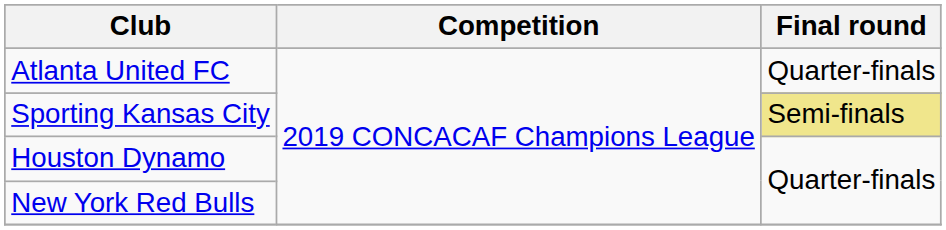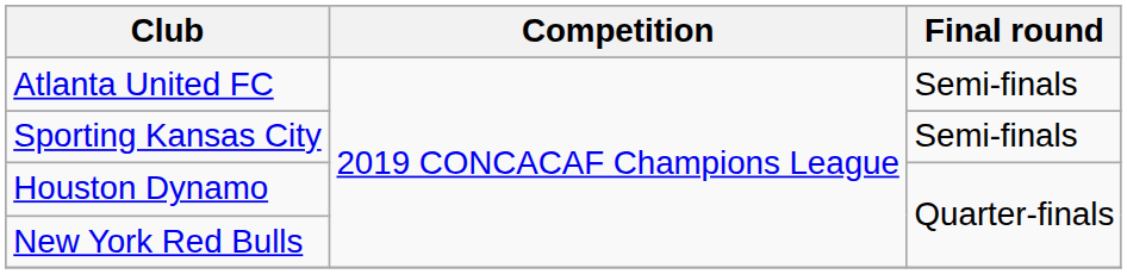 <table class="wikitable">
 <tr>
 <th>Club</th>
 <th>Competition</th>
 <th>Final round</th>
 </tr>
 <tr>
 <td><a href='#'>Atlanta United FC</a></td>
 <td rowspan=4><a href='#'>2019 CONCACAF Champions League</a></td>
-<td>Quarter-finals</td>
+<td>Semi-finals</td>
 </tr>
 <tr>
 <td><a href='#'>Sporting Kansas City</a></td>
-<td style="background: khaki;">Semi-finals</td>
+<td>Semi-finals</td>
 </tr>
 <tr>
 <td><a href='#'>Houston Dynamo</a></td>
 <td rowspan=2>Quarter-finals</td>
 </tr>
 <tr>
 <td><a href='#'>New York Red Bulls</a></td>
 </tr>
 <tr>
 </tr>
 </table>
